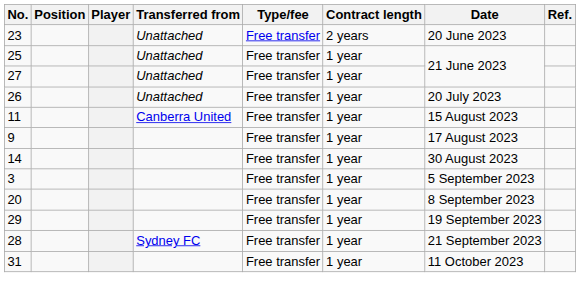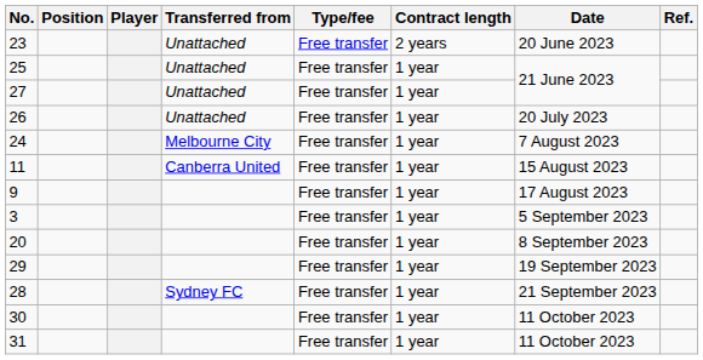 <table class="wikitable plainrowheaders sortable" style="text-align:center; text-align:left">
 <tr>
 <th scope="col">No.</th>
 <th scope="col">Position</th>
 <th scope="col">Player</th>
 <th scope="col">Transferred from</th>
 <th scope="col">Type/fee</th>
 <th scope="col">Contract length</th>
 <th scope="col">Date</th>
 <th class="unsortable" scope="col">Ref.</th>
 </tr>
 <tr>
 <td>23</td>
 <td></td>
 <th scope="row"></th>
 <td><em>Unattached</em></td>
 <td><a href='#'>Free transfer</a></td>
 <td>2 years</td>
 <td>20 June 2023</td>
 <td></td>
 </tr>
 <tr>
 <td>25</td>
 <td></td>
 <th scope="row"></th>
 <td><em>Unattached</em></td>
 <td>Free transfer</td>
 <td>1 year</td>
 <td rowspan="2">21 June 2023</td>
 <td></td>
 </tr>
 <tr>
 <td>27</td>
 <td></td>
 <th scope="row"></th>
 <td><em>Unattached</em></td>
 <td>Free transfer</td>
 <td>1 year</td>
 <td></td>
 </tr>
 <tr>
 <td>26</td>
 <td></td>
 <th scope="row"></th>
 <td><em>Unattached</em></td>
 <td>Free transfer</td>
 <td>1 year</td>
 <td>20 July 2023</td>
 <td></td>
 </tr>
 <tr>
+<td>24</td>
+<td></td>
+<th scope="row"></th>
+<td><a href='#'>Melbourne City</a></td>
+<td>Free transfer</td>
+<td>1 year</td>
+<td>7 August 2023</td>
+<td></td>
+</tr>
+<tr>
 <td>11</td>
 <td></td>
 <th scope="row"></th>
 <td><a href='#'>Canberra United</a></td>
 <td>Free transfer</td>
 <td>1 year</td>
 <td>15 August 2023</td>
 <td></td>
 </tr>
 <tr>
 <td>9</td>
 <td></td>
 <th scope="row"></th>
 <td></td>
 <td>Free transfer</td>
 <td>1 year</td>
 <td>17 August 2023</td>
-<td></td>
-</tr>
-<tr>
-<td>14</td>
-<td></td>
-<th scope="row"></th>
-<td></td>
-<td>Free transfer</td>
-<td>1 year</td>
-<td>30 August 2023</td>
 <td></td>
 </tr>
 <tr>
 <td>3</td>
 <td></td>
 <th scope="row"></th>
 <td></td>
 <td>Free transfer</td>
 <td>1 year</td>
 <td>5 September 2023</td>
 <td></td>
 </tr>
 <tr>
 <td>20</td>
 <td></td>
 <th scope="row"></th>
 <td></td>
 <td>Free transfer</td>
 <td>1 year</td>
 <td>8 September 2023</td>
 <td></td>
 </tr>
 <tr>
 <td>29</td>
 <td></td>
 <th scope="row"></th>
 <td></td>
 <td>Free transfer</td>
 <td>1 year</td>
 <td>19 September 2023</td>
 <td></td>
 </tr>
 <tr>
 <td>28</td>
 <td></td>
 <th scope="row"></th>
 <td><a href='#'>Sydney FC</a></td>
 <td>Free transfer</td>
 <td>1 year</td>
 <td>21 September 2023</td>
 <td></td>
 </tr>
 <tr>
+<td>30</td>
+<td></td>
+<th scope="row"></th>
+<td></td>
+<td>Free transfer</td>
+<td>1 year</td>
+<td>11 October 2023</td>
+<td></td>
+</tr>
+<tr>
 <td>31</td>
 <td></td>
 <th scope="row"></th>
 <td></td>
 <td>Free transfer</td>
 <td>1 year</td>
 <td>11 October 2023</td>
 <td></td>
 </tr>
 </table>
